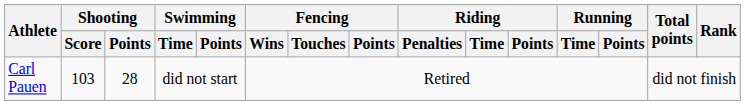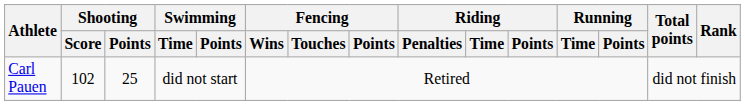 <table class=wikitable style="font-size:90%">
 <tr>
 <th rowspan="2">Athlete</th>
 <th colspan="2">Shooting</th>
 <th colspan="2">Swimming</th>
 <th colspan="3">Fencing</th>
 <th colspan="3">Riding</th>
 <th colspan="2">Running</th>
 <th rowspan="2">Total points</th>
 <th rowspan="2">Rank</th>
 </tr>
 <tr>
 <th>Score</th>
 <th>Points</th>
 <th>Time</th>
 <th>Points</th>
 <th>Wins</th>
 <th>Touches</th>
 <th>Points</th>
 <th>Penalties</th>
 <th>Time</th>
 <th>Points</th>
 <th>Time</th>
 <th>Points</th>
 </tr>
 <tr>
 <td><a href='#'>Carl Pauen</a></td>
-<td align="center">103</td>
-<td align="center">28</td>
+<td align="center">102</td>
+<td align="center">25</td>
 <td align="center" colspan=2>did not start</td>
 <td align="center" colspan=8>Retired</td>
 <td align="center" colspan=2>did not finish</td>
 </tr>
 </table>
